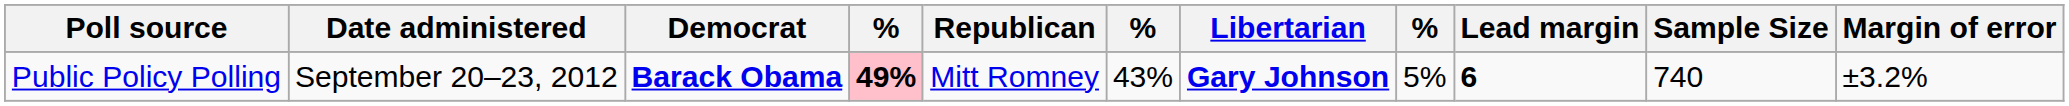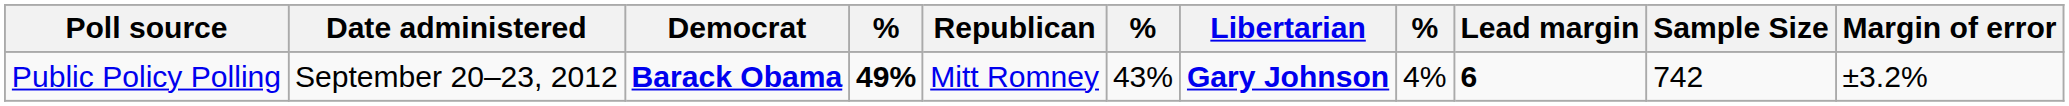 <table class="wikitable">
 <tr style="background:lightgrey;">
 <th>Poll source</th>
 <th>Date administered</th>
 <th>Democrat</th>
 <th>%</th>
 <th>Republican</th>
 <th>%</th>
 <th><a href='#'>Libertarian</a></th>
 <th>%</th>
 <th>Lead margin</th>
 <th>Sample Size</th>
 <th>Margin of error</th>
 </tr>
 <tr>
 <td><a href='#'>Public Policy Polling</a></td>
 <td>September 20–23, 2012</td>
 <td><strong><a href='#'>Barack Obama</a></strong></td>
-<td style="background: pink;"><strong>49%</strong></td>
+<td><strong>49%</strong></td>
 <td><a href='#'>Mitt Romney</a></td>
 <td>43%</td>
 <td><strong><a href='#'>Gary Johnson</a></strong></td>
-<td>5%</td>
+<td>4%</td>
 <td><strong>6</strong></td>
-<td>740</td>
+<td>742</td>
 <td>±3.2%</td>
 </tr>
 </table>
